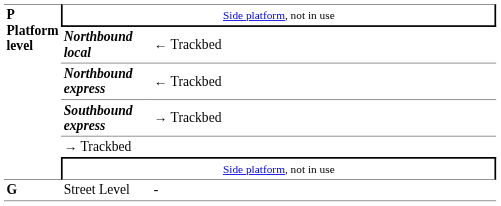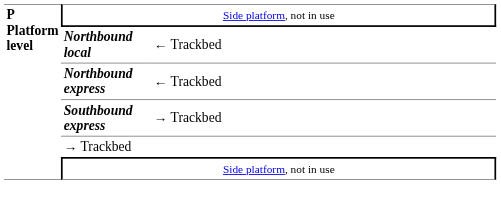 <table table border=0 cellspacing=0 cellpadding=3>
 <tr>
 <td style="border-top:solid 1px gray;border-bottom:solid 1px gray;" width=50 rowspan=6 valign=top><strong>P<br>Platform level</strong></td>
 <td style="border-top:solid 1px gray;border-right:solid 2px black;border-left:solid 2px black;border-bottom:solid 2px black;text-align:center;" colspan=2><small><a href='#'>Side platform</a>, not in use</small></td>
 </tr>
 <tr>
 <td style="border-bottom:solid 1px gray;" width=100><strong><em>Northbound local</em></strong></td>
 <td style="border-bottom:solid 1px gray;" width=400><span>←</span> Trackbed</td>
 </tr>
 <tr>
 <td style="border-bottom:solid 1px gray;"><strong><em>Northbound express</em></strong></td>
 <td style="border-bottom:solid 1px gray;"><span>←</span> Trackbed</td>
 </tr>
 <tr>
 <td style="border-bottom:solid 1px gray;"><strong><em>Southbound express</em></strong></td>
 <td style="border-bottom:solid 1px gray;"><span>→</span> Trackbed</td>
 </tr>
 <tr>
 <td><span>→</span> Trackbed</td>
 </tr>
 <tr>
 <td style="border-bottom:solid 1px gray;border-top:solid 2px black;border-right:solid 2px black;border-left:solid 2px black;text-align:center;" colspan=2><small><a href='#'>Side platform</a>, not in use</small></td>
 </tr>
-<tr>
-<td style="border-bottom:solid 1px gray;" valign=top><strong>G</strong></td>
-<td style="border-bottom:solid 1px gray;" valign=top>Street Level</td>
-<td style="border-bottom:solid 1px gray;" valign=top>-</td>
-</tr>
 </table>
